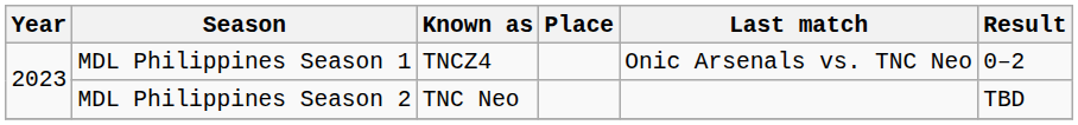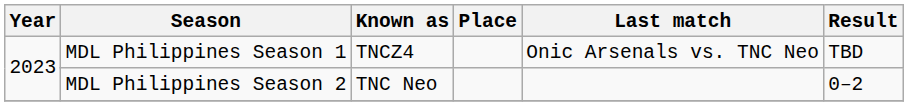 <table class="wikitable">
 <tr>
 <th>Year</th>
 <th>Season</th>
 <th>Known as</th>
 <th>Place</th>
 <th>Last match</th>
 <th>Result</th>
 </tr>
 <tr>
 <td rowspan=2>2023</td>
 <td>MDL Philippines Season 1</td>
 <td>TNCZ4</td>
 <td></td>
 <td>Onic Arsenals vs. TNC Neo</td>
-<td>0–2</td>
+<td>TBD</td>
 </tr>
 <tr>
 <td>MDL Philippines Season 2</td>
 <td>TNC Neo</td>
 <td></td>
 <td></td>
-<td>TBD</td>
+<td>0–2</td>
 </tr>
 <tr>
 </tr>
 </table>
